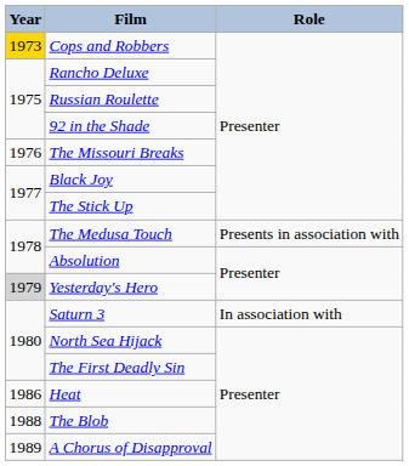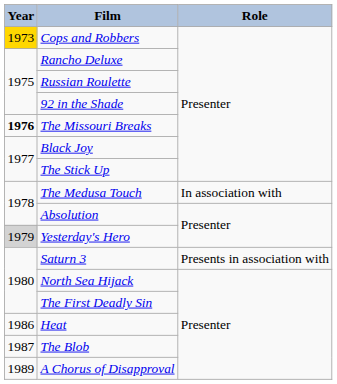 <table class="wikitable" style="font-size:95%;">
 <tr>
 <th style="background:#B0C4DE;">Year</th>
 <th style="background:#B0C4DE;">Film</th>
 <th style="background:#B0C4DE;">Role</th>
 </tr>
 <tr>
 <td style="background: gold;">1973</td>
 <td><em><a href='#'>Cops and Robbers</a></em></td>
 <td rowspan=7>Presenter</td>
 </tr>
 <tr>
 <td rowspan=3>1975</td>
 <td><em><a href='#'>Rancho Deluxe</a></em></td>
 </tr>
 <tr>
 <td><em><a href='#'>Russian Roulette</a></em></td>
 </tr>
 <tr>
 <td><em><a href='#'>92 in the Shade</a></em></td>
 </tr>
 <tr>
-<td>1976</td>
+<td><strong>1976</strong></td>
 <td><em><a href='#'>The Missouri Breaks</a></em></td>
 </tr>
 <tr>
 <td rowspan=2>1977</td>
 <td><em><a href='#'>Black Joy</a></em></td>
 </tr>
 <tr>
 <td><em><a href='#'>The Stick Up</a></em></td>
 </tr>
 <tr>
 <td rowspan=2>1978</td>
 <td><em><a href='#'>The Medusa Touch</a></em></td>
-<td>Presents in association with</td>
+<td>In association with</td>
 </tr>
 <tr>
 <td><em><a href='#'>Absolution</a></em></td>
 <td rowspan=2>Presenter</td>
 </tr>
 <tr>
 <td style="background: lightgrey;">1979</td>
 <td><em><a href='#'>Yesterday's Hero</a></em></td>
 </tr>
 <tr>
 <td rowspan=3>1980</td>
 <td><em><a href='#'>Saturn 3</a></em></td>
-<td>In association with</td>
+<td>Presents in association with</td>
 </tr>
 <tr>
 <td><em><a href='#'>North Sea Hijack</a></em></td>
 <td rowspan=5>Presenter</td>
 </tr>
 <tr>
 <td><em><a href='#'>The First Deadly Sin</a></em></td>
 </tr>
 <tr>
 <td>1986</td>
 <td><em><a href='#'>Heat</a></em></td>
 </tr>
 <tr>
-<td>1988</td>
+<td>1987</td>
 <td><em><a href='#'>The Blob</a></em></td>
 </tr>
 <tr>
 <td>1989</td>
 <td><em><a href='#'>A Chorus of Disapproval</a></em></td>
 </tr>
 </table>
